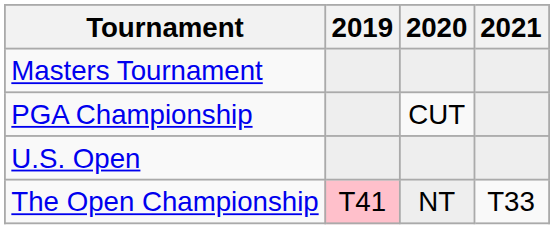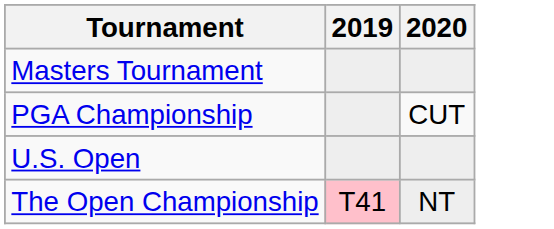 <table class="wikitable" style="font-size:95%;text-align:center;">
 <tr>
 <th>Tournament</th>
 <th>2019</th>
 <th>2020</th>
-<th>2021</th>
 </tr>
 <tr>
 <td align=left><a href='#'>Masters Tournament</a></td>
-<td style="background:#eeeeee;"></td>
 <td style="background:#eeeeee;"></td>
 <td style="background:#eeeeee;"></td>
 </tr>
 <tr>
 <td align=left><a href='#'>PGA Championship</a></td>
 <td style="background:#eeeeee;"></td>
 <td>CUT</td>
-<td style="background:#eeeeee;"></td>
 </tr>
 <tr>
 <td align=left><a href='#'>U.S. Open</a></td>
-<td style="background:#eeeeee;"></td>
 <td style="background:#eeeeee;"></td>
 <td style="background:#eeeeee;"></td>
 </tr>
 <tr>
 <td align=left><a href='#'>The Open Championship</a></td>
 <td style="background: pink;">T41</td>
 <td style="background:#eeeeee;">NT</td>
-<td>T33</td>
 </tr>
 </table>
